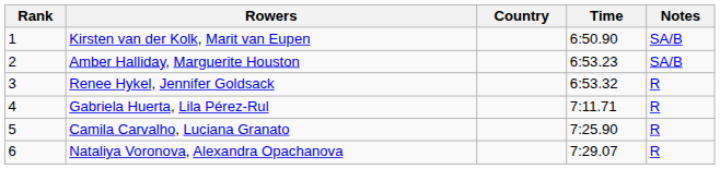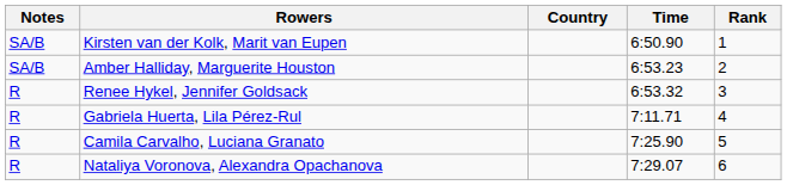 <table class="wikitable sortable" width=50%>
 <tr>
-<th>Rank</th>
+<th>Notes</th>
 <th>Rowers</th>
 <th>Country</th>
 <th>Time</th>
-<th>Notes</th>
+<th>Rank</th>
 </tr>
 <tr>
-<td>1</td>
+<td><a href='#'>SA/B</a></td>
 <td><a href='#'>Kirsten van der Kolk</a>, <a href='#'>Marit van Eupen</a></td>
 <td></td>
 <td>6:50.90</td>
-<td><a href='#'>SA/B</a></td>
+<td>1</td>
 </tr>
 <tr>
-<td>2</td>
+<td><a href='#'>SA/B</a></td>
 <td><a href='#'>Amber Halliday</a>, <a href='#'>Marguerite Houston</a></td>
 <td></td>
 <td>6:53.23</td>
-<td><a href='#'>SA/B</a></td>
+<td>2</td>
 </tr>
 <tr>
-<td>3</td>
+<td><a href='#'>R</a></td>
 <td><a href='#'>Renee Hykel</a>, <a href='#'>Jennifer Goldsack</a></td>
 <td></td>
 <td>6:53.32</td>
-<td><a href='#'>R</a></td>
+<td>3</td>
 </tr>
 <tr>
-<td>4</td>
+<td><a href='#'>R</a></td>
 <td><a href='#'>Gabriela Huerta</a>, <a href='#'>Lila Pérez-Rul</a></td>
 <td></td>
 <td>7:11.71</td>
-<td><a href='#'>R</a></td>
+<td>4</td>
 </tr>
 <tr>
-<td>5</td>
+<td><a href='#'>R</a></td>
 <td><a href='#'>Camila Carvalho</a>, <a href='#'>Luciana Granato</a></td>
 <td></td>
 <td>7:25.90</td>
-<td><a href='#'>R</a></td>
+<td>5</td>
 </tr>
 <tr>
-<td>6</td>
+<td><a href='#'>R</a></td>
 <td><a href='#'>Nataliya Voronova</a>, <a href='#'>Alexandra Opachanova</a></td>
 <td></td>
 <td>7:29.07</td>
-<td><a href='#'>R</a></td>
+<td>6</td>
 </tr>
 </table>
